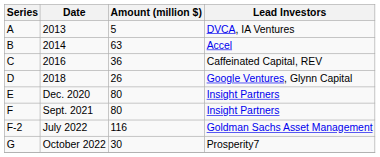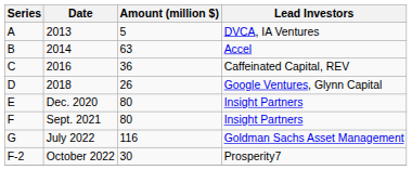 <table class="wikitable">
 <tr>
 <th>Series</th>
 <th>Date</th>
 <th>Amount (million $)</th>
 <th>Lead Investors</th>
 </tr>
 <tr>
 <td>A</td>
 <td>2013</td>
 <td>5</td>
 <td><a href='#'>DVCA</a>, IA Ventures</td>
 </tr>
 <tr>
 <td>B</td>
 <td>2014</td>
 <td>63</td>
 <td><a href='#'>Accel</a></td>
 </tr>
 <tr>
 <td>C</td>
 <td>2016</td>
 <td>36</td>
 <td>Caffeinated Capital, REV</td>
 </tr>
 <tr>
 <td>D</td>
 <td>2018</td>
 <td>26</td>
 <td><a href='#'>Google Ventures</a>, Glynn Capital</td>
 </tr>
 <tr>
 <td>E</td>
 <td>Dec. 2020</td>
 <td>80</td>
 <td><a href='#'>Insight Partners</a></td>
 </tr>
 <tr>
 <td>F</td>
 <td>Sept. 2021</td>
 <td>80</td>
 <td><a href='#'>Insight Partners</a></td>
 </tr>
 <tr>
-<td>F-2</td>
+<td>G</td>
 <td>July 2022</td>
 <td>116</td>
 <td><a href='#'>Goldman Sachs Asset Management</a></td>
 </tr>
 <tr>
-<td>G</td>
+<td>F-2</td>
 <td>October 2022</td>
 <td>30</td>
 <td>Prosperity7</td>
 </tr>
 <tr>
 </tr>
 </table>
